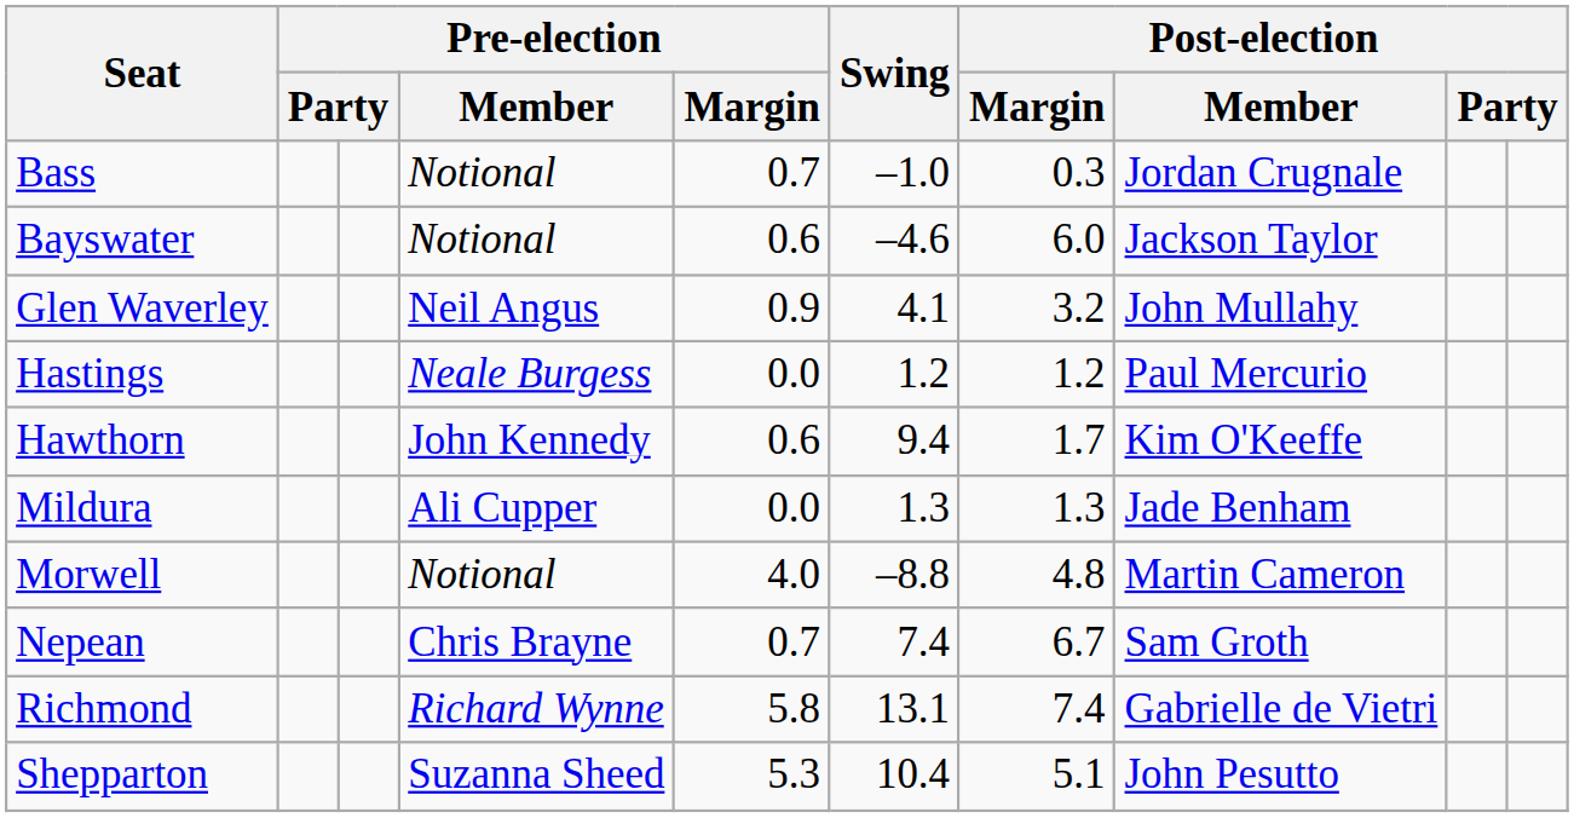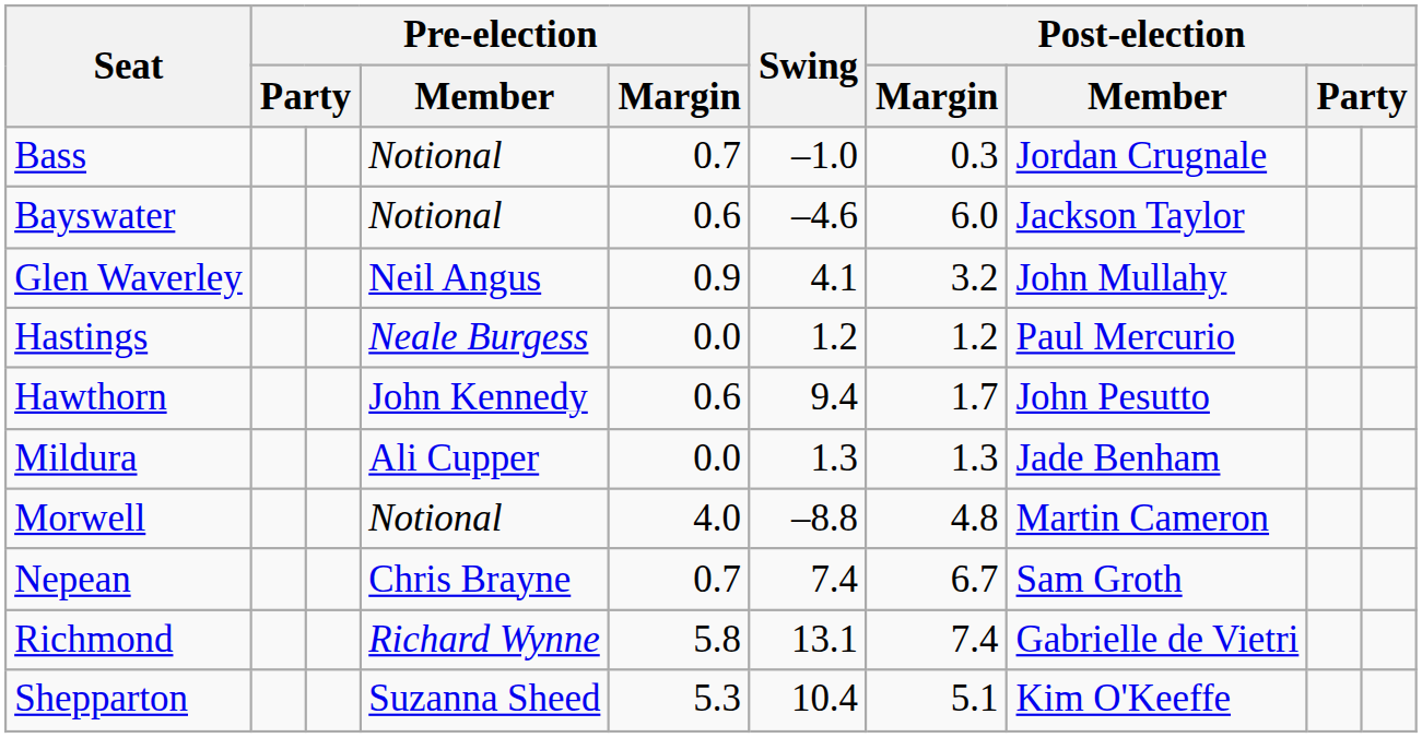 <table class="wikitable sortable">
 <tr style="text-align:center">
 <th rowspan="2">Seat</th>
 <th colspan="4">Pre-election</th>
 <th rowspan="2">Swing</th>
 <th colspan="4">Post-election</th>
 </tr>
 <tr style="text-align:center">
 <th colspan="2">Party</th>
 <th>Member</th>
 <th>Margin</th>
 <th>Margin</th>
 <th>Member</th>
 <th colspan="2">Party</th>
 </tr>
 <tr>
 <td><a href='#'>Bass</a></td>
 <td></td>
 <td></td>
 <td><em>Notional</em></td>
 <td style="text-align:right;">0.7</td>
 <td style="text-align:right;">–1.0</td>
 <td style="text-align:right;">0.3</td>
 <td><a href='#'>Jordan Crugnale</a></td>
 <td></td>
 <td></td>
 </tr>
 <tr>
 <td><a href='#'>Bayswater</a></td>
 <td></td>
 <td></td>
 <td><em>Notional</em></td>
 <td style="text-align:right;">0.6</td>
 <td style="text-align:right;">–4.6</td>
 <td style="text-align:right;">6.0</td>
 <td><a href='#'>Jackson Taylor</a></td>
 <td></td>
 <td></td>
 </tr>
 <tr>
 <td><a href='#'>Glen Waverley</a></td>
 <td></td>
 <td></td>
 <td><a href='#'>Neil Angus</a></td>
 <td style="text-align:right;">0.9</td>
 <td style="text-align:right;">4.1</td>
 <td style="text-align:right;">3.2</td>
 <td><a href='#'>John Mullahy</a></td>
 <td></td>
 <td></td>
 </tr>
 <tr>
 <td><a href='#'>Hastings</a></td>
 <td></td>
 <td></td>
 <td><em><a href='#'>Neale Burgess</a></em></td>
 <td style="text-align:right;">0.0</td>
 <td style="text-align:right;">1.2</td>
 <td style="text-align:right;">1.2</td>
 <td><a href='#'>Paul Mercurio</a></td>
 <td></td>
 <td></td>
 </tr>
 <tr>
 <td><a href='#'>Hawthorn</a></td>
 <td></td>
 <td></td>
 <td><a href='#'>John Kennedy</a></td>
 <td style="text-align:right;">0.6</td>
 <td style="text-align:right;">9.4</td>
 <td style="text-align:right;">1.7</td>
-<td><a href='#'>Kim O'Keeffe</a></td>
+<td><a href='#'>John Pesutto</a></td>
 <td></td>
 <td></td>
 </tr>
 <tr>
 <td><a href='#'>Mildura</a></td>
 <td></td>
 <td></td>
 <td><a href='#'>Ali Cupper</a></td>
 <td style="text-align:right;">0.0</td>
 <td style="text-align:right;">1.3</td>
 <td style="text-align:right;">1.3</td>
 <td><a href='#'>Jade Benham</a></td>
 <td></td>
 <td></td>
 </tr>
 <tr>
 <td><a href='#'>Morwell</a></td>
 <td></td>
 <td></td>
 <td><em>Notional</em></td>
 <td style="text-align:right;">4.0</td>
 <td style="text-align:right;">–8.8</td>
 <td style="text-align:right;">4.8</td>
 <td><a href='#'>Martin Cameron</a></td>
 <td></td>
 <td></td>
 </tr>
 <tr>
 <td><a href='#'>Nepean</a></td>
 <td></td>
 <td></td>
 <td><a href='#'>Chris Brayne</a></td>
 <td style="text-align:right;">0.7</td>
 <td style="text-align:right;">7.4</td>
 <td style="text-align:right;">6.7</td>
 <td><a href='#'>Sam Groth</a></td>
 <td></td>
 <td></td>
 </tr>
 <tr>
 <td><a href='#'>Richmond</a></td>
 <td></td>
 <td></td>
 <td><em><a href='#'>Richard Wynne</a></em></td>
 <td style="text-align:right;">5.8</td>
 <td style="text-align:right;">13.1</td>
 <td style="text-align:right;">7.4</td>
 <td><a href='#'>Gabrielle de Vietri</a></td>
 <td></td>
 <td></td>
 </tr>
 <tr>
 <td><a href='#'>Shepparton</a></td>
 <td></td>
 <td></td>
 <td><a href='#'>Suzanna Sheed</a></td>
 <td style="text-align:right;">5.3</td>
 <td style="text-align:right;">10.4</td>
 <td style="text-align:right;">5.1</td>
-<td><a href='#'>John Pesutto</a></td>
+<td><a href='#'>Kim O'Keeffe</a></td>
 <td></td>
 <td></td>
 </tr>
 </table>
